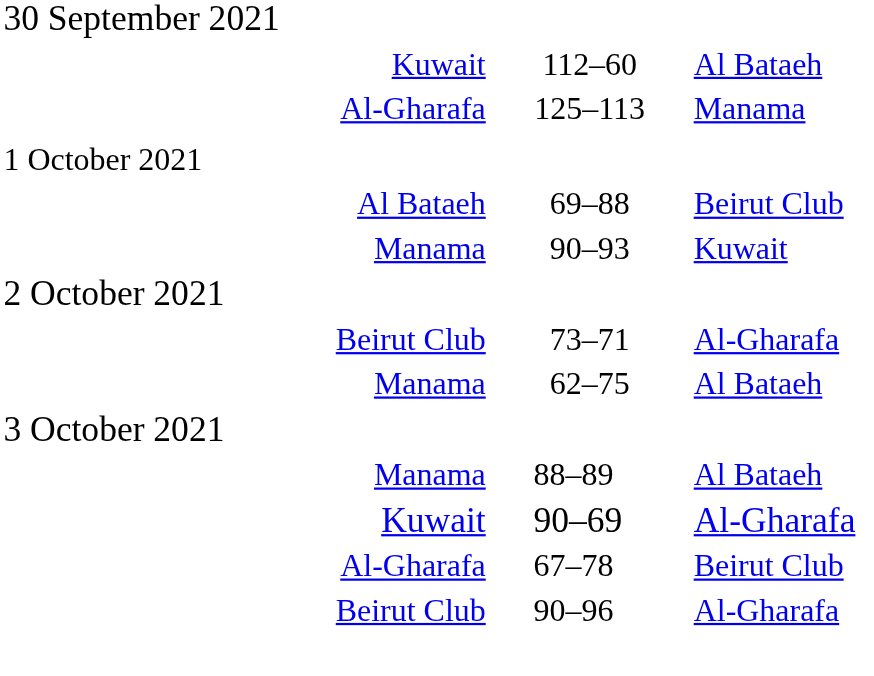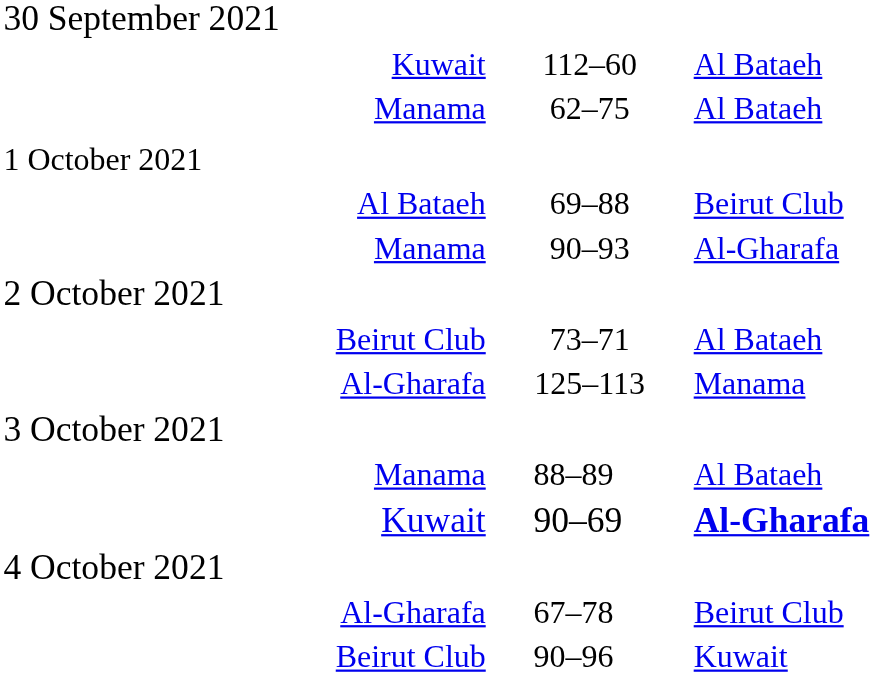 <table style="width:100%;" cellspacing="1">
 <tr>
 <th width="25%"></th>
 <th width="2%"></th>
 <th width="6%"></th>
 <th width="2%"></th>
 <th width="25%"></th>
 </tr>
 <tr>
 <td>30 September 2021</td>
 </tr>
 <tr style="font-size:90%">
 <td align="right"><a href='#'>Kuwait</a> </td>
 <td></td>
 <td align="center">112–60</td>
 <td></td>
 <td> <a href='#'>Al Bataeh</a></td>
 <td></td>
 </tr>
 <tr style="font-size:90%">
-<td align="right"><a href='#'>Al-Gharafa</a> </td>
+<td align="right"><a href='#'>Manama</a> </td>
 <td></td>
-<td align="center">125–113</td>
+<td align="center">62–75</td>
 <td></td>
-<td> <a href='#'>Manama</a></td>
+<td> <a href='#'>Al Bataeh</a></td>
 <td></td>
 </tr>
 <tr>
 <td></td>
 </tr>
 <tr style="font-size:90%">
 <td>1 October 2021</td>
 </tr>
 <tr style="font-size:90%">
 <td align="right"><a href='#'>Al Bataeh</a> </td>
 <td></td>
 <td align="center">69–88</td>
 <td></td>
 <td> <a href='#'>Beirut Club</a></td>
 <td></td>
 </tr>
 <tr style="font-size:90%">
 <td align="right"><a href='#'>Manama</a> </td>
 <td></td>
 <td align="center">90–93</td>
 <td></td>
-<td> <a href='#'>Kuwait</a></td>
+<td> <a href='#'>Al-Gharafa</a></td>
 <td></td>
 </tr>
 <tr>
 <td>2 October 2021</td>
 </tr>
 <tr style="font-size:90%">
 <td align="right"><a href='#'>Beirut Club</a> </td>
 <td></td>
 <td align="center">73–71</td>
 <td></td>
-<td> <a href='#'>Al-Gharafa</a></td>
+<td> <a href='#'>Al Bataeh</a></td>
 <td></td>
 </tr>
 <tr style="font-size:90%">
-<td align="right"><a href='#'>Manama</a> </td>
+<td align="right"><a href='#'>Al-Gharafa</a> </td>
 <td></td>
-<td align="center">62–75</td>
+<td align="center">125–113</td>
 <td></td>
-<td> <a href='#'>Al Bataeh</a></td>
+<td> <a href='#'>Manama</a></td>
 <td></td>
 </tr>
 <tr>
 <td>3 October 2021</td>
 <td></td>
 <td></td>
 <td></td>
 <td></td>
 <td></td>
 </tr>
 <tr style="font-size:90%">
 <td align="right"><a href='#'>Manama</a> </td>
 <td></td>
 <td>88–89</td>
 <td></td>
 <td> <a href='#'>Al Bataeh</a></td>
 <td></td>
 </tr>
 <tr>
 <td align="right"><a href='#'>Kuwait</a> </td>
 <td></td>
 <td>90–69</td>
 <td></td>
-<td> <a href='#'>Al-Gharafa</a></td>
+<td><strong> <a href='#'>Al-Gharafa</a></strong></td>
+<td></td>
+</tr>
+<tr>
+<td>4 October 2021</td>
+<td></td>
+<td></td>
+<td></td>
+<td></td>
 <td></td>
 </tr>
 <tr style="font-size:90%">
 <td align="right"><a href='#'>Al-Gharafa</a> </td>
 <td></td>
 <td>67–78</td>
 <td></td>
 <td> <a href='#'>Beirut Club</a></td>
 <td></td>
 </tr>
 <tr style="font-size:90%">
 <td align="right"><a href='#'>Beirut Club</a>  </td>
 <td></td>
 <td>90–96</td>
 <td></td>
-<td> <a href='#'>Al-Gharafa</a></td>
+<td> <a href='#'>Kuwait</a></td>
 <td></td>
 </tr>
 </table>
